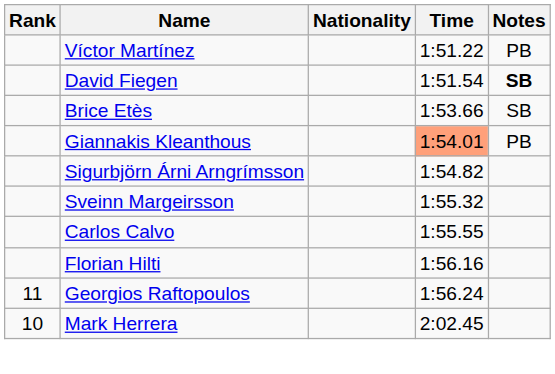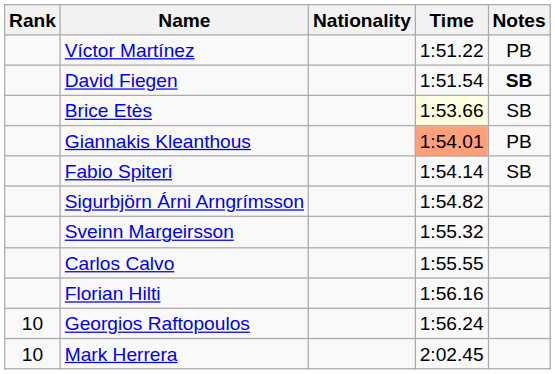 <table class="wikitable sortable" style="text-align:center; font-size:95%">
 <tr>
 <th>Rank</th>
 <th>Name</th>
 <th>Nationality</th>
 <th>Time</th>
 <th>Notes</th>
 </tr>
 <tr>
 <td></td>
 <td align=left><a href='#'>Víctor Martínez</a></td>
 <td align=left></td>
 <td>1:51.22</td>
 <td>PB</td>
 </tr>
 <tr>
 <td></td>
 <td align=left><a href='#'>David Fiegen</a></td>
 <td align=left></td>
 <td>1:51.54</td>
 <td><strong>SB</strong></td>
 </tr>
 <tr>
 <td></td>
 <td align=left><a href='#'>Brice Etès</a></td>
 <td align=left></td>
-<td>1:53.66</td>
+<td style="background: lightyellow;">1:53.66</td>
 <td>SB</td>
 </tr>
 <tr>
 <td></td>
 <td align=left><a href='#'>Giannakis Kleanthous</a></td>
 <td align=left></td>
 <td style="background: lightsalmon;">1:54.01</td>
 <td>PB</td>
+</tr>
+<tr>
+<td></td>
+<td align=left><a href='#'>Fabio Spiteri</a></td>
+<td align=left></td>
+<td>1:54.14</td>
+<td>SB</td>
 </tr>
 <tr>
 <td></td>
 <td align=left><a href='#'>Sigurbjörn Árni Arngrímsson</a></td>
 <td align=left></td>
 <td>1:54.82</td>
 <td></td>
 </tr>
 <tr>
 <td></td>
 <td align=left><a href='#'>Sveinn Margeirsson</a></td>
 <td align=left></td>
 <td>1:55.32</td>
 <td></td>
 </tr>
 <tr>
 <td></td>
 <td align=left><a href='#'>Carlos Calvo</a></td>
 <td align=left></td>
 <td>1:55.55</td>
 <td></td>
 </tr>
 <tr>
 <td></td>
 <td align=left><a href='#'>Florian Hilti</a></td>
 <td align=left></td>
 <td>1:56.16</td>
 <td></td>
 </tr>
 <tr>
-<td>11</td>
+<td>10</td>
 <td align=left><a href='#'>Georgios Raftopoulos</a></td>
 <td align=left></td>
 <td>1:56.24</td>
 <td></td>
 </tr>
 <tr>
 <td>10</td>
 <td align=left><a href='#'>Mark Herrera</a></td>
 <td align=left></td>
 <td>2:02.45</td>
 <td></td>
 </tr>
 </table>
